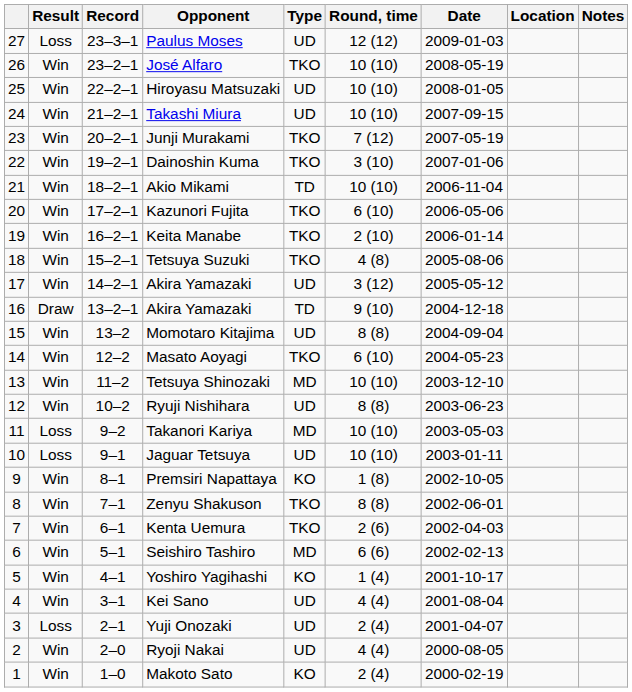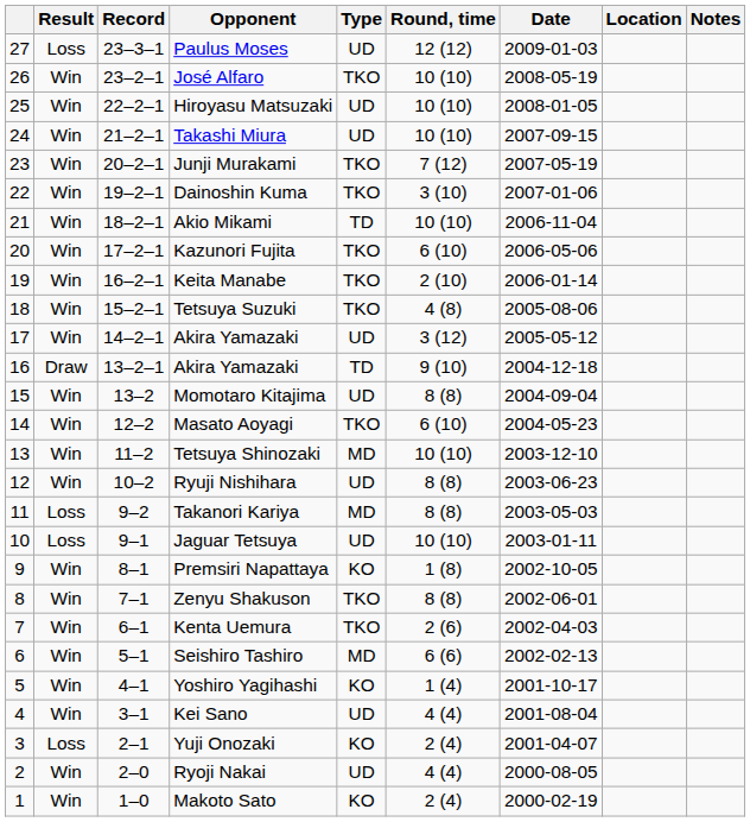 <table class=wikitable style=text-align:center>
 <tr>
 <th></th>
 <th>Result</th>
 <th>Record</th>
 <th>Opponent</th>
 <th>Type</th>
 <th>Round, time</th>
 <th>Date</th>
 <th>Location</th>
 <th>Notes</th>
 </tr>
 <tr>
 <td>27</td>
 <td>Loss</td>
 <td>23–3–1</td>
 <td align=left><a href='#'>Paulus Moses</a></td>
 <td>UD</td>
 <td>12 (12)</td>
 <td>2009-01-03</td>
 <td align=left></td>
 <td align=left></td>
 </tr>
 <tr>
 <td>26</td>
 <td>Win</td>
 <td>23–2–1</td>
 <td align=left><a href='#'>José Alfaro</a></td>
 <td>TKO</td>
 <td>10 (10)</td>
 <td>2008-05-19</td>
 <td align=left></td>
 <td align=left></td>
 </tr>
 <tr>
 <td>25</td>
 <td>Win</td>
 <td>22–2–1</td>
 <td align=left>Hiroyasu Matsuzaki</td>
 <td>UD</td>
 <td>10 (10)</td>
 <td>2008-01-05</td>
 <td align=left></td>
 <td align=left></td>
 </tr>
 <tr>
 <td>24</td>
 <td>Win</td>
 <td>21–2–1</td>
 <td align=left><a href='#'>Takashi Miura</a></td>
 <td>UD</td>
 <td>10 (10)</td>
 <td>2007-09-15</td>
 <td align=left></td>
 <td align=left></td>
 </tr>
 <tr>
 <td>23</td>
 <td>Win</td>
 <td>20–2–1</td>
 <td align=left>Junji Murakami</td>
 <td>TKO</td>
 <td>7 (12)</td>
 <td>2007-05-19</td>
 <td align=left></td>
 <td align=left></td>
 </tr>
 <tr>
 <td>22</td>
 <td>Win</td>
 <td>19–2–1</td>
 <td align=left>Dainoshin Kuma</td>
 <td>TKO</td>
 <td>3 (10)</td>
 <td>2007-01-06</td>
 <td align=left></td>
 <td align=left></td>
 </tr>
 <tr>
 <td>21</td>
 <td>Win</td>
 <td>18–2–1</td>
 <td align=left>Akio Mikami</td>
 <td>TD</td>
 <td>10 (10)</td>
 <td>2006-11-04</td>
 <td align=left></td>
 <td align=left></td>
 </tr>
 <tr>
 <td>20</td>
 <td>Win</td>
 <td>17–2–1</td>
 <td align=left>Kazunori Fujita</td>
 <td>TKO</td>
 <td>6 (10)</td>
 <td>2006-05-06</td>
 <td align=left></td>
 <td align=left></td>
 </tr>
 <tr>
 <td>19</td>
 <td>Win</td>
 <td>16–2–1</td>
 <td align=left>Keita Manabe</td>
 <td>TKO</td>
 <td>2 (10)</td>
 <td>2006-01-14</td>
 <td align=left></td>
 <td align=left></td>
 </tr>
 <tr>
 <td>18</td>
 <td>Win</td>
 <td>15–2–1</td>
 <td align=left>Tetsuya Suzuki</td>
 <td>TKO</td>
 <td>4 (8)</td>
 <td>2005-08-06</td>
 <td align=left></td>
 <td align=left></td>
 </tr>
 <tr>
 <td>17</td>
 <td>Win</td>
 <td>14–2–1</td>
 <td align=left>Akira Yamazaki</td>
 <td>UD</td>
 <td>3 (12)</td>
 <td>2005-05-12</td>
 <td align=left></td>
 <td align=left></td>
 </tr>
 <tr>
 <td>16</td>
 <td>Draw</td>
 <td>13–2–1</td>
 <td align=left>Akira Yamazaki</td>
 <td>TD</td>
 <td>9 (10)</td>
 <td>2004-12-18</td>
 <td align=left></td>
 <td align=left></td>
 </tr>
 <tr>
 <td>15</td>
 <td>Win</td>
 <td>13–2</td>
 <td align=left>Momotaro Kitajima</td>
 <td>UD</td>
 <td>8 (8)</td>
 <td>2004-09-04</td>
 <td align=left></td>
 <td align=left></td>
 </tr>
 <tr>
 <td>14</td>
 <td>Win</td>
 <td>12–2</td>
 <td align=left>Masato Aoyagi</td>
 <td>TKO</td>
 <td>6 (10)</td>
 <td>2004-05-23</td>
 <td align=left></td>
 <td align=left></td>
 </tr>
 <tr>
 <td>13</td>
 <td>Win</td>
 <td>11–2</td>
 <td align=left>Tetsuya Shinozaki</td>
 <td>MD</td>
 <td>10 (10)</td>
 <td>2003-12-10</td>
 <td align=left></td>
 <td align=left></td>
 </tr>
 <tr>
 <td>12</td>
 <td>Win</td>
 <td>10–2</td>
 <td align=left>Ryuji Nishihara</td>
 <td>UD</td>
 <td>8 (8)</td>
 <td>2003-06-23</td>
 <td align=left></td>
 <td align=left></td>
 </tr>
 <tr>
 <td>11</td>
 <td>Loss</td>
 <td>9–2</td>
 <td align=left>Takanori Kariya</td>
 <td>MD</td>
-<td>10 (10)</td>
+<td>8 (8)</td>
 <td>2003-05-03</td>
 <td align=left></td>
 <td align=left></td>
 </tr>
 <tr>
 <td>10</td>
 <td>Loss</td>
 <td>9–1</td>
 <td align=left>Jaguar Tetsuya</td>
 <td>UD</td>
 <td>10 (10)</td>
 <td>2003-01-11</td>
 <td align=left></td>
 <td align=left></td>
 </tr>
 <tr>
 <td>9</td>
 <td>Win</td>
 <td>8–1</td>
 <td align=left>Premsiri Napattaya</td>
 <td>KO</td>
 <td>1 (8)</td>
 <td>2002-10-05</td>
 <td align=left></td>
 <td align=left></td>
 </tr>
 <tr>
 <td>8</td>
 <td>Win</td>
 <td>7–1</td>
 <td align=left>Zenyu Shakuson</td>
 <td>TKO</td>
 <td>8 (8)</td>
 <td>2002-06-01</td>
 <td align=left></td>
 <td align=left></td>
 </tr>
 <tr>
 <td>7</td>
 <td>Win</td>
 <td>6–1</td>
 <td align=left>Kenta Uemura</td>
 <td>TKO</td>
 <td>2 (6)</td>
 <td>2002-04-03</td>
 <td align=left></td>
 <td align=left></td>
 </tr>
 <tr>
 <td>6</td>
 <td>Win</td>
 <td>5–1</td>
 <td align=left>Seishiro Tashiro</td>
 <td>MD</td>
 <td>6 (6)</td>
 <td>2002-02-13</td>
 <td align=left></td>
 <td align=left></td>
 </tr>
 <tr>
 <td>5</td>
 <td>Win</td>
 <td>4–1</td>
 <td align=left>Yoshiro Yagihashi</td>
 <td>KO</td>
 <td>1 (4)</td>
 <td>2001-10-17</td>
 <td align=left></td>
 <td align=left></td>
 </tr>
 <tr>
 <td>4</td>
 <td>Win</td>
 <td>3–1</td>
 <td align=left>Kei Sano</td>
 <td>UD</td>
 <td>4 (4)</td>
 <td>2001-08-04</td>
 <td align=left></td>
 <td align=left></td>
 </tr>
 <tr>
 <td>3</td>
 <td>Loss</td>
 <td>2–1</td>
 <td align=left>Yuji Onozaki</td>
-<td>UD</td>
+<td>KO</td>
 <td>2 (4)</td>
 <td>2001-04-07</td>
 <td align=left></td>
 <td align=left></td>
 </tr>
 <tr>
 <td>2</td>
 <td>Win</td>
 <td>2–0</td>
 <td align=left>Ryoji Nakai</td>
 <td>UD</td>
 <td>4 (4)</td>
 <td>2000-08-05</td>
 <td align=left></td>
 <td align=left></td>
 </tr>
 <tr>
 <td>1</td>
 <td>Win</td>
 <td>1–0</td>
 <td align=left>Makoto Sato</td>
 <td>KO</td>
 <td>2 (4)</td>
 <td>2000-02-19</td>
 <td align=left></td>
 <td align=left></td>
 </tr>
 </table>
